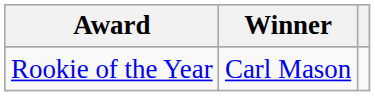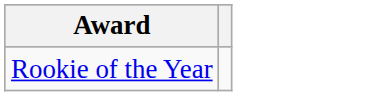 <table class="wikitable">
 <tr>
 <th>Award</th>
-<th>Winner</th>
 <th></th>
 </tr>
 <tr>
 <td><a href='#'>Rookie of the Year</a></td>
-<td> <a href='#'>Carl Mason</a></td>
 <td></td>
 </tr>
 </table>
